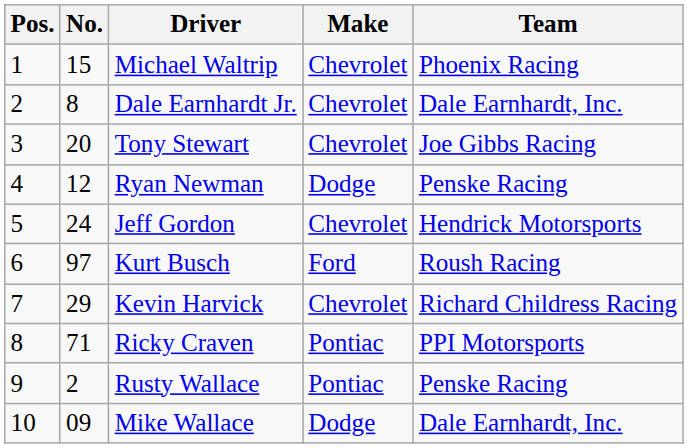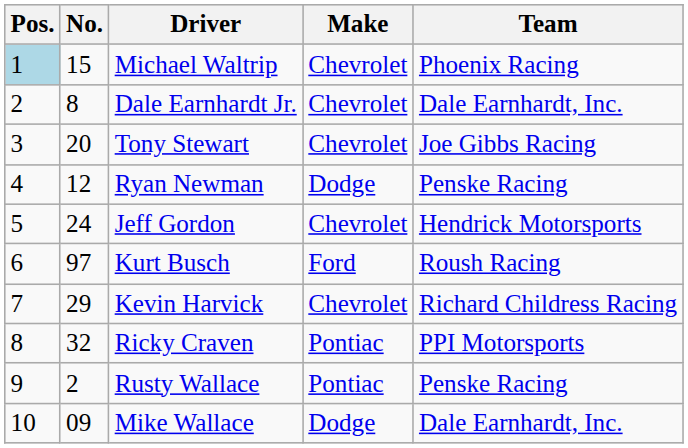 <table class="wikitable">
 <tr>
 <th>Pos.</th>
 <th>No.</th>
 <th>Driver</th>
 <th>Make</th>
 <th>Team</th>
 </tr>
 <tr>
-<td>1</td>
+<td style="background: lightblue;">1</td>
 <td>15</td>
 <td><a href='#'>Michael Waltrip</a></td>
 <td><a href='#'>Chevrolet</a></td>
 <td><a href='#'>Phoenix Racing</a></td>
 </tr>
 <tr>
 <td>2</td>
 <td>8</td>
 <td><a href='#'>Dale Earnhardt Jr.</a></td>
 <td><a href='#'>Chevrolet</a></td>
 <td><a href='#'>Dale Earnhardt, Inc.</a></td>
 </tr>
 <tr>
 <td>3</td>
 <td>20</td>
 <td><a href='#'>Tony Stewart</a></td>
 <td><a href='#'>Chevrolet</a></td>
 <td><a href='#'>Joe Gibbs Racing</a></td>
 </tr>
 <tr>
 <td>4</td>
 <td>12</td>
 <td><a href='#'>Ryan Newman</a></td>
 <td><a href='#'>Dodge</a></td>
 <td><a href='#'>Penske Racing</a></td>
 </tr>
 <tr>
 <td>5</td>
 <td>24</td>
 <td><a href='#'>Jeff Gordon</a></td>
 <td><a href='#'>Chevrolet</a></td>
 <td><a href='#'>Hendrick Motorsports</a></td>
 </tr>
 <tr>
 <td>6</td>
 <td>97</td>
 <td><a href='#'>Kurt Busch</a></td>
 <td><a href='#'>Ford</a></td>
 <td><a href='#'>Roush Racing</a></td>
 </tr>
 <tr>
 <td>7</td>
 <td>29</td>
 <td><a href='#'>Kevin Harvick</a></td>
 <td><a href='#'>Chevrolet</a></td>
 <td><a href='#'>Richard Childress Racing</a></td>
 </tr>
 <tr>
 <td>8</td>
-<td>71</td>
+<td>32</td>
 <td><a href='#'>Ricky Craven</a></td>
 <td><a href='#'>Pontiac</a></td>
 <td><a href='#'>PPI Motorsports</a></td>
 </tr>
 <tr>
 <td>9</td>
 <td>2</td>
 <td><a href='#'>Rusty Wallace</a></td>
 <td><a href='#'>Pontiac</a></td>
 <td><a href='#'>Penske Racing</a></td>
 </tr>
 <tr>
 <td>10</td>
 <td>09</td>
 <td><a href='#'>Mike Wallace</a></td>
 <td><a href='#'>Dodge</a></td>
 <td><a href='#'>Dale Earnhardt, Inc.</a></td>
 </tr>
 </table>
